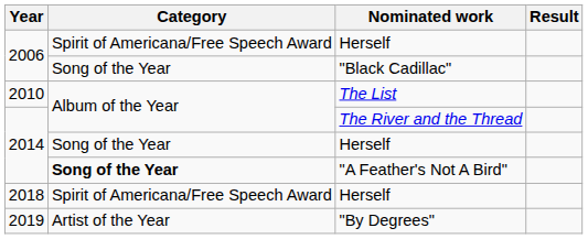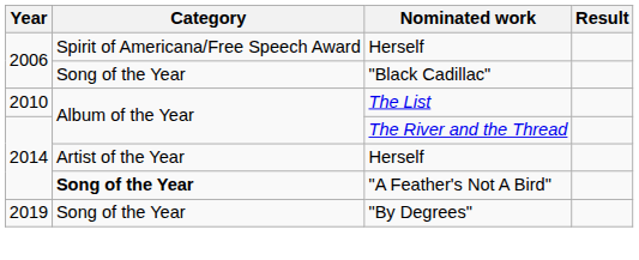 <table class="wikitable">
 <tr>
 <th>Year</th>
 <th>Category</th>
 <th>Nominated work</th>
 <th>Result</th>
 </tr>
 <tr>
 <td rowspan=2>2006</td>
 <td>Spirit of Americana/Free Speech Award</td>
 <td>Herself</td>
 <td></td>
 </tr>
 <tr>
 <td>Song of the Year</td>
 <td>"Black Cadillac"</td>
 <td></td>
 </tr>
 <tr>
 <td>2010</td>
 <td rowspan=2>Album of the Year</td>
 <td><em><a href='#'>The List</a></em></td>
 <td></td>
 </tr>
 <tr>
 <td rowspan=3>2014</td>
 <td><em><a href='#'>The River and the Thread</a></em></td>
 <td></td>
 </tr>
 <tr>
-<td>Song of the Year</td>
+<td>Artist of the Year</td>
 <td>Herself</td>
 <td></td>
 </tr>
 <tr>
 <td><strong>Song of the Year</strong></td>
 <td>"A Feather's Not A Bird"</td>
 <td></td>
 </tr>
 <tr>
-<td>2018</td>
-<td>Spirit of Americana/Free Speech Award</td>
-<td>Herself</td>
-<td></td>
-</tr>
-<tr>
 <td>2019</td>
-<td>Artist of the Year</td>
+<td>Song of the Year</td>
 <td>"By Degrees"</td>
 <td></td>
 </tr>
 </table>
